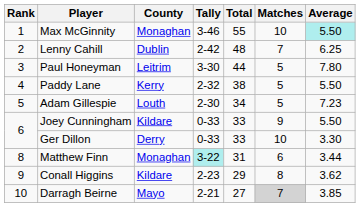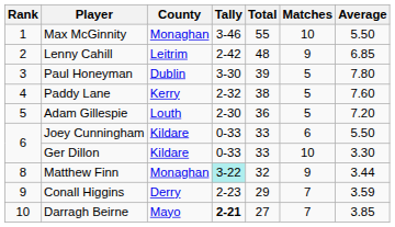 <table class="wikitable">
 <tr>
 <th>Rank</th>
 <th>Player</th>
 <th>County</th>
 <th>Tally</th>
 <th>Total</th>
 <th>Matches</th>
 <th>Average</th>
 </tr>
 <tr>
 <td rowspan=1 align=center>1</td>
 <td>Max McGinnity</td>
 <td><a href='#'>Monaghan</a></td>
 <td align=center>3-46</td>
 <td align=center>55</td>
 <td align=center>10</td>
-<td align=center style="background: paleturquoise;">5.50</td>
+<td align=center>5.50</td>
 </tr>
 <tr>
 <td rowspan=1 align=center>2</td>
 <td>Lenny Cahill</td>
-<td><a href='#'>Dublin</a></td>
+<td><a href='#'>Leitrim</a></td>
 <td align=center>2-42</td>
 <td align=center>48</td>
-<td align=center>7</td>
-<td align=center>6.25</td>
+<td align=center>9</td>
+<td align=center>6.85</td>
 </tr>
 <tr>
 <td rowspan=1 align=center>3</td>
 <td>Paul Honeyman</td>
-<td><a href='#'>Leitrim</a></td>
+<td><a href='#'>Dublin</a></td>
 <td align=center>3-30</td>
-<td align=center>44</td>
+<td align=center>39</td>
 <td align=center>5</td>
 <td align=center>7.80</td>
 </tr>
 <tr>
 <td rowspan=1 align=center>4</td>
 <td>Paddy Lane</td>
 <td><a href='#'>Kerry</a></td>
 <td align=center>2-32</td>
 <td align=center>38</td>
 <td align=center>5</td>
-<td align=center>5.50</td>
+<td align=center>7.60</td>
 </tr>
 <tr>
 <td rowspan=1 align=center>5</td>
 <td>Adam Gillespie</td>
 <td><a href='#'>Louth</a></td>
 <td align=center>2-30</td>
-<td align=center>34</td>
+<td align=center>36</td>
 <td align=center>5</td>
-<td align=center>7.23</td>
+<td align=center>7.20</td>
 </tr>
 <tr>
 <td rowspan=2 align=center>6</td>
 <td>Joey Cunningham</td>
 <td><a href='#'>Kildare</a></td>
 <td align=center>0-33</td>
 <td align=center>33</td>
-<td align=center>9</td>
+<td align=center>6</td>
 <td align=center>5.50</td>
 </tr>
 <tr>
 <td>Ger Dillon</td>
-<td><a href='#'>Derry</a></td>
+<td><a href='#'>Kildare</a></td>
 <td align=center>0-33</td>
 <td align=center>33</td>
 <td align=center>10</td>
 <td align=center>3.30</td>
 </tr>
 <tr>
 <td rowspan=1 align=center>8</td>
 <td>Matthew Finn</td>
 <td><a href='#'>Monaghan</a></td>
 <td align=center style="background: paleturquoise;">3-22</td>
-<td align=center>31</td>
-<td align=center>6</td>
+<td align=center>32</td>
+<td align=center>9</td>
 <td align=center>3.44</td>
 </tr>
 <tr>
 <td rowspan=1 align=center>9</td>
 <td>Conall Higgins</td>
-<td><a href='#'>Kildare</a></td>
+<td><a href='#'>Derry</a></td>
 <td align=center>2-23</td>
 <td align=center>29</td>
-<td align=center>8</td>
-<td align=center>3.62</td>
+<td align=center>7</td>
+<td align=center>3.59</td>
 </tr>
 <tr>
 <td rowspan=1 align=center>10</td>
 <td>Darragh Beirne</td>
 <td><a href='#'>Mayo</a></td>
-<td align=center>2-21</td>
+<td align=center><strong>2-21</strong></td>
 <td align=center>27</td>
-<td align=center style="background: lightgrey;">7</td>
+<td align=center>7</td>
 <td align=center>3.85</td>
 </tr>
 </table>
